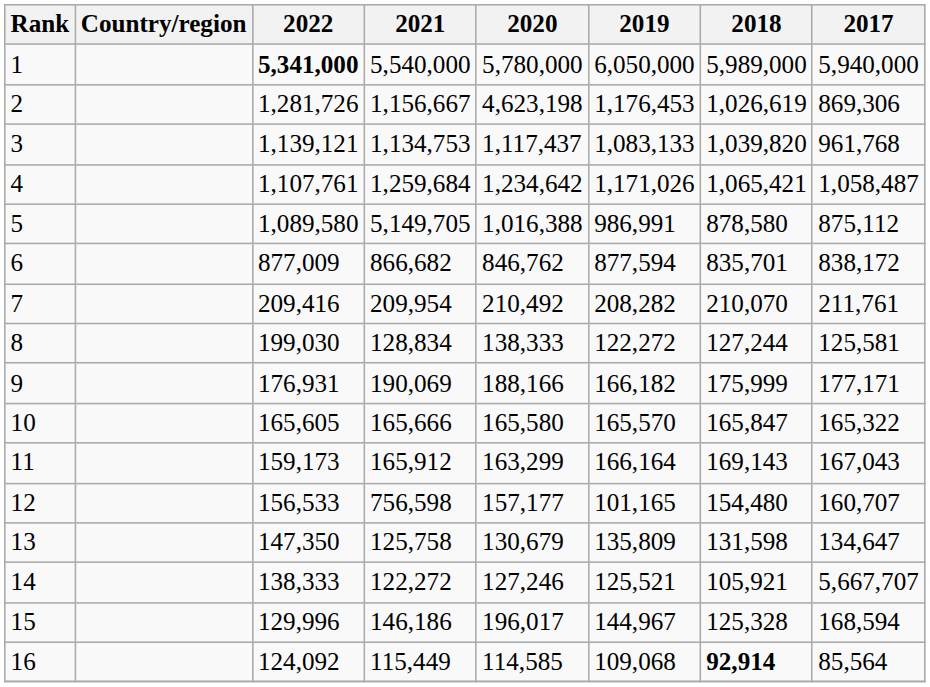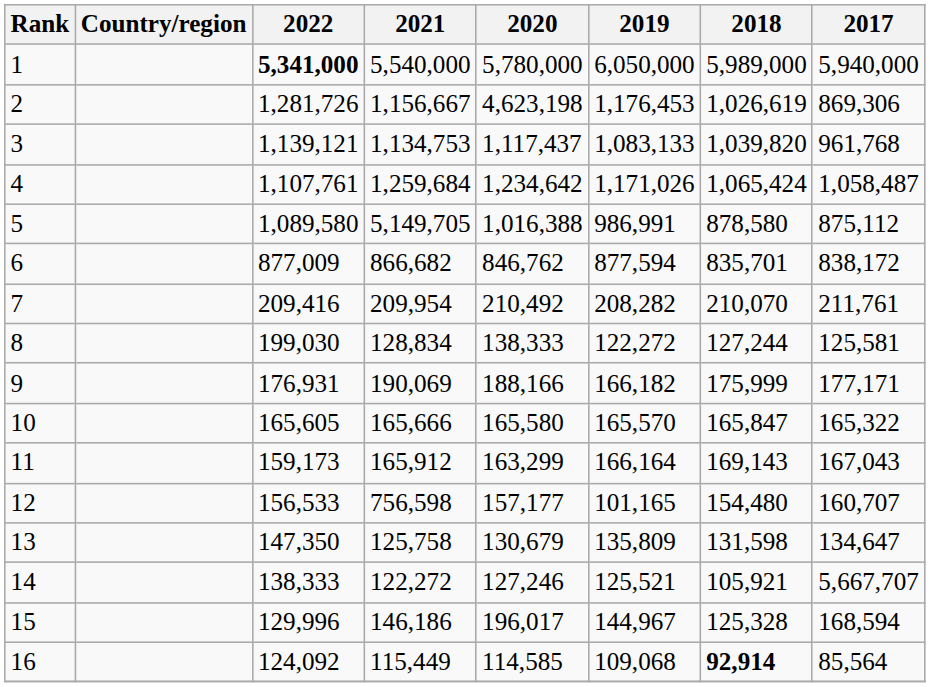 <table class="wikitable sortable">
 <tr>
 <th>Rank</th>
 <th>Country/region</th>
 <th>2022</th>
 <th>2021</th>
 <th>2020</th>
 <th>2019</th>
 <th>2018</th>
 <th>2017</th>
 </tr>
 <tr>
 <td>1</td>
 <td></td>
 <td align="left"><strong>5,341,000</strong></td>
 <td align="left">5,540,000</td>
 <td align="left">5,780,000</td>
 <td align="left">6,050,000</td>
 <td align="left">5,989,000</td>
 <td align="left">5,940,000</td>
 </tr>
 <tr>
 <td>2</td>
 <td></td>
 <td align="left">1,281,726</td>
 <td align="left">1,156,667</td>
 <td align="left">4,623,198</td>
 <td align="left">1,176,453</td>
 <td align="left">1,026,619</td>
 <td align="left">869,306</td>
 </tr>
 <tr>
 <td>3</td>
 <td></td>
 <td align="left">1,139,121</td>
 <td align="left">1,134,753</td>
 <td align="left">1,117,437</td>
 <td align="left">1,083,133</td>
 <td align="left">1,039,820</td>
 <td align="left">961,768</td>
 </tr>
 <tr>
 <td>4</td>
 <td></td>
 <td align="left">1,107,761</td>
 <td align="left">1,259,684</td>
 <td align="left">1,234,642</td>
 <td align="left">1,171,026</td>
-<td align="left">1,065,421</td>
+<td align="left">1,065,424</td>
 <td align="left">1,058,487</td>
 </tr>
 <tr>
 <td>5</td>
 <td></td>
 <td align="left">1,089,580</td>
 <td align="left">5,149,705</td>
 <td align="left">1,016,388</td>
 <td align="left">986,991</td>
 <td align="left">878,580</td>
 <td align="left">875,112</td>
 </tr>
 <tr>
 <td>6</td>
 <td></td>
 <td align="left">877,009</td>
 <td align="left">866,682</td>
 <td align="left">846,762</td>
 <td align="left">877,594</td>
 <td align="left">835,701</td>
 <td align="left">838,172</td>
 </tr>
 <tr>
 <td>7</td>
 <td></td>
 <td align="left">209,416</td>
 <td align="left">209,954</td>
 <td align="left">210,492</td>
 <td align="left">208,282</td>
 <td align="left">210,070</td>
 <td align="left">211,761</td>
 </tr>
 <tr>
 <td>8</td>
 <td></td>
 <td align="left">199,030</td>
 <td align="left">128,834</td>
 <td align="left">138,333</td>
 <td align="left">122,272</td>
 <td align="left">127,244</td>
 <td align="left">125,581</td>
 </tr>
 <tr>
 <td>9</td>
 <td></td>
 <td align="left">176,931</td>
 <td align="left">190,069</td>
 <td align="left">188,166</td>
 <td align="left">166,182</td>
 <td align="left">175,999</td>
 <td align="left">177,171</td>
 </tr>
 <tr>
 <td>10</td>
 <td></td>
 <td align="left">165,605</td>
 <td align="left">165,666</td>
 <td align="left">165,580</td>
 <td align="left">165,570</td>
 <td align="left">165,847</td>
 <td align="left">165,322</td>
 </tr>
 <tr>
 <td>11</td>
 <td></td>
 <td align="left">159,173</td>
 <td align="left">165,912</td>
 <td align="left">163,299</td>
 <td align="left">166,164</td>
 <td align="left">169,143</td>
 <td align="left">167,043</td>
 </tr>
 <tr>
 <td>12</td>
 <td></td>
 <td align="left">156,533</td>
 <td align="left">756,598</td>
 <td align="left">157,177</td>
 <td align="left">101,165</td>
 <td align="left">154,480</td>
 <td align="left">160,707</td>
 </tr>
 <tr>
 <td>13</td>
 <td></td>
 <td align="left">147,350</td>
 <td align="left">125,758</td>
 <td align="left">130,679</td>
 <td align="left">135,809</td>
 <td align="left">131,598</td>
 <td align="left">134,647</td>
 </tr>
 <tr>
 <td>14</td>
 <td></td>
 <td align="left">138,333</td>
 <td align="left">122,272</td>
 <td align="left">127,246</td>
 <td align="left">125,521</td>
 <td align="left">105,921</td>
 <td align="left">5,667,707</td>
 </tr>
 <tr>
 <td>15</td>
 <td></td>
 <td align="left">129,996</td>
 <td align="left">146,186</td>
 <td align="left">196,017</td>
 <td align="left">144,967</td>
 <td align="left">125,328</td>
 <td align="left">168,594</td>
 </tr>
 <tr>
 <td>16</td>
 <td></td>
 <td align="left">124,092</td>
 <td align="left">115,449</td>
 <td align="left">114,585</td>
 <td align="left">109,068</td>
 <td align="left"><strong>92,914</strong></td>
 <td align="left">85,564</td>
 </tr>
 <tr>
 </tr>
 </table>
